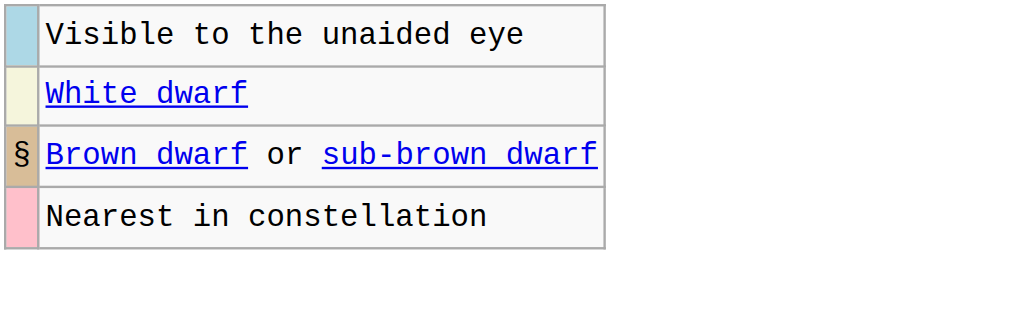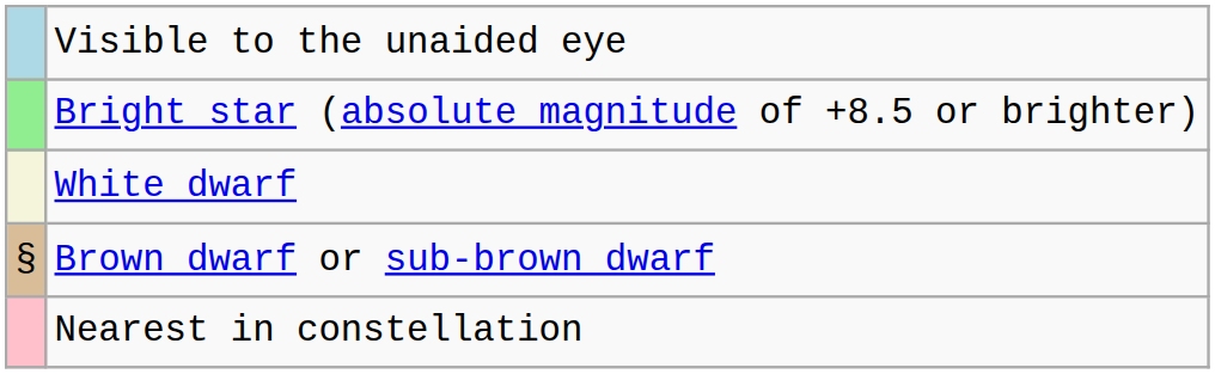 <table class="wikitable sortable" style="font-size:1.00em; line-height:1.5em;">
 <tr>
 <td style="background-color: lightblue"></td>
 <td>Visible to the unaided eye</td>
+</tr>
+<tr>
+<td style="background-color: lightgreen"></td>
+<td><a href='#'>Bright star</a> (<a href='#'>absolute magnitude</a> of +8.5 or brighter)</td>
 </tr>
 <tr>
 <td style="background-color:#F5F5DC"></td>
 <td><a href='#'>White dwarf</a></td>
 </tr>
 <tr>
 <td style="background-color:#D8BD98">§</td>
 <td><a href='#'>Brown dwarf</a> or <a href='#'>sub-brown dwarf</a></td>
 </tr>
 <tr>
 <td style="background-color: pink"></td>
 <td>Nearest in constellation</td>
 </tr>
 </table>
